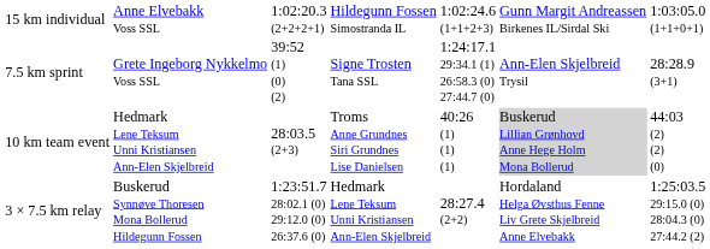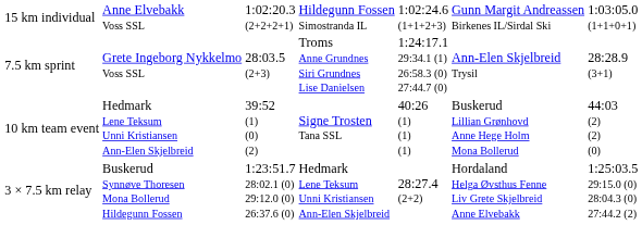 <table>
 <tr>
 <td>15 km individual</td>
 <td><a href='#'>Anne Elvebakk</a><br><small>Voss SSL</small></td>
 <td>1:02:20.3<br><small>(2+2+2+1)</small></td>
 <td><a href='#'>Hildegunn Fossen</a><br><small>Simostranda IL</small></td>
 <td>1:02:24.6<br><small>(1+1+2+3)</small></td>
 <td><a href='#'>Gunn Margit Andreassen</a><br><small>Birkenes IL/Sirdal Ski</small></td>
 <td>1:03:05.0<br><small>(1+1+0+1)</small></td>
 </tr>
 <tr>
 <td>7.5 km sprint</td>
 <td><a href='#'>Grete Ingeborg Nykkelmo</a><br><small>Voss SSL</small></td>
-<td>39:52<br><small>(1)<br>(0)<br>(2)</small></td>
-<td><a href='#'>Signe Trosten</a><br><small>Tana SSL</small></td>
+<td>28:03.5<br><small>(2+3)</small></td>
+<td>Troms<br><small><a href='#'>Anne Grundnes</a><br><a href='#'>Siri Grundnes</a><br><a href='#'>Lise Danielsen</a></small></td>
 <td>1:24:17.1<br><small>29:34.1 (1)<br>26:58.3 (0)<br>27:44.7 (0)</small></td>
 <td><a href='#'>Ann-Elen Skjelbreid</a><br><small>Trysil</small></td>
 <td>28:28.9<br><small>(3+1)</small></td>
 </tr>
 <tr>
 <td>10 km team event</td>
 <td>Hedmark<br><small><a href='#'>Lene Teksum</a><br><a href='#'>Unni Kristiansen</a><br><a href='#'>Ann-Elen Skjelbreid</a></small></td>
-<td>28:03.5<br><small>(2+3)</small></td>
-<td>Troms<br><small><a href='#'>Anne Grundnes</a><br><a href='#'>Siri Grundnes</a><br><a href='#'>Lise Danielsen</a></small></td>
+<td>39:52<br><small>(1)<br>(0)<br>(2)</small></td>
+<td><a href='#'>Signe Trosten</a><br><small>Tana SSL</small></td>
 <td>40:26<br><small>(1)<br>(1)<br>(1)</small></td>
-<td style="background: lightgrey;">Buskerud<br><small><a href='#'>Lillian Grønhovd</a><br><a href='#'>Anne Hege Holm</a><br><a href='#'>Mona Bollerud</a></small></td>
+<td>Buskerud<br><small><a href='#'>Lillian Grønhovd</a><br><a href='#'>Anne Hege Holm</a><br><a href='#'>Mona Bollerud</a></small></td>
 <td>44:03<br><small>(2)<br>(2)<br>(0)</small></td>
 </tr>
 <tr>
 <td>3 × 7.5 km relay</td>
 <td>Buskerud<br><small><a href='#'>Synnøve Thoresen</a><br><a href='#'>Mona Bollerud</a><br><a href='#'>Hildegunn Fossen</a></small></td>
 <td>1:23:51.7<br><small>28:02.1 (0)<br>29:12.0 (0)<br>26:37.6 (0)</small></td>
 <td>Hedmark<br><small><a href='#'>Lene Teksum</a><br><a href='#'>Unni Kristiansen</a><br><a href='#'>Ann-Elen Skjelbreid</a></small></td>
 <td>28:27.4<br><small>(2+2)</small></td>
 <td>Hordaland<br><small><a href='#'>Helga Øvsthus Fenne</a><br><a href='#'>Liv Grete Skjelbreid</a><br><a href='#'>Anne Elvebakk</a></small></td>
 <td>1:25:03.5<br><small>29:15.0 (0)<br>28:04.3 (0)<br>27:44.2 (2)</small></td>
 </tr>
 </table>
